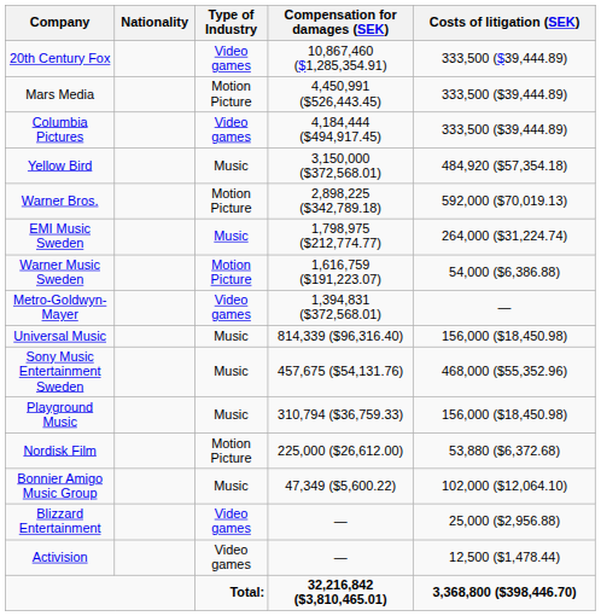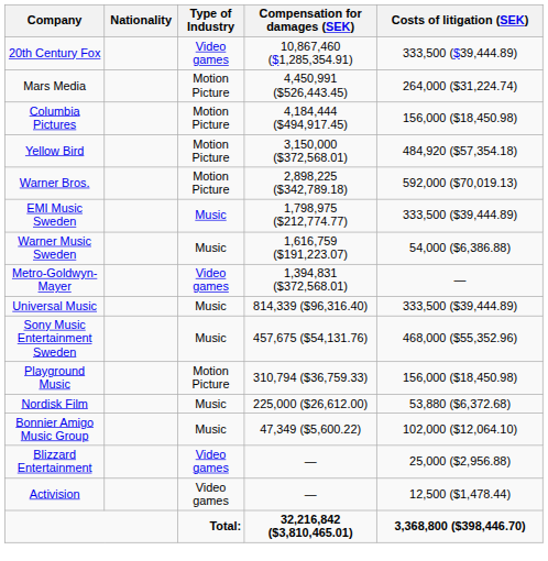 <table width=57% class="wikitable sortable">
 <tr>
 <th width=15%>Company</th>
 <th width=5%>Nationality</th>
 <th width=10%>Type of Industry</th>
 <th width=20%>Compensation for damages (<a href='#'>SEK</a>)</th>
 <th width=25%>Costs of litigation (<a href='#'>SEK</a>)</th>
 </tr>
 <tr>
 <td align=center><a href='#'>20th Century Fox</a></td>
 <td align=center></td>
 <td align=center><a href='#'>Video games</a></td>
 <td align=center>10,867,460 (<a href='#'>$</a>1,285,354.91)</td>
 <td align=center>333,500 (<a href='#'>$</a>39,444.89)</td>
 </tr>
 <tr>
 <td align=center>Mars Media</td>
 <td align=center></td>
 <td align=center>Motion Picture</td>
 <td align=center>4,450,991 ($526,443.45)</td>
-<td align=center>333,500 ($39,444.89)</td>
+<td align=center>264,000 ($31,224.74)</td>
 </tr>
 <tr>
 <td align=center><a href='#'>Columbia Pictures</a></td>
 <td align=center></td>
-<td align=center><a href='#'>Video games</a></td>
+<td align=center>Motion Picture</td>
 <td align=center>4,184,444 ($494,917.45)</td>
-<td align=center>333,500 ($39,444.89)</td>
+<td align=center>156,000 ($18,450.98)</td>
 </tr>
 <tr>
 <td align=center><a href='#'>Yellow Bird</a></td>
 <td align=center></td>
-<td align=center>Music</td>
+<td align=center>Motion Picture</td>
 <td align=center>3,150,000 ($372,568.01)</td>
 <td align=center>484,920 ($57,354.18)</td>
 </tr>
 <tr>
 <td align=center><a href='#'>Warner Bros.</a></td>
 <td align=center></td>
 <td align=center>Motion Picture</td>
 <td align=center>2,898,225 ($342,789.18)</td>
 <td align=center>592,000 ($70,019.13)</td>
 </tr>
 <tr>
 <td align=center><a href='#'>EMI Music Sweden</a></td>
 <td align=center></td>
 <td align=center><a href='#'>Music</a></td>
 <td align=center>1,798,975 ($212,774.77)</td>
-<td align=center>264,000 ($31,224.74)</td>
+<td align=center>333,500 ($39,444.89)</td>
 </tr>
 <tr>
 <td align=center><a href='#'>Warner Music Sweden</a></td>
 <td align=center></td>
-<td align=center><a href='#'>Motion Picture</a></td>
+<td align=center>Music</td>
 <td align=center>1,616,759 ($191,223.07)</td>
 <td align=center>54,000 ($6,386.88)</td>
 </tr>
 <tr>
 <td align=center><a href='#'>Metro-Goldwyn-Mayer</a></td>
 <td align=center></td>
 <td align=center><a href='#'>Video games</a></td>
 <td align=center>1,394,831 ($372,568.01)</td>
 <td align=center>—</td>
 </tr>
 <tr>
 <td align=center><a href='#'>Universal Music</a></td>
 <td align=center></td>
 <td align=center>Music</td>
 <td align=center>814,339 ($96,316.40)</td>
-<td align=center>156,000 ($18,450.98)</td>
+<td align=center>333,500 ($39,444.89)</td>
 </tr>
 <tr>
 <td align=center><a href='#'>Sony Music Entertainment Sweden</a></td>
 <td align=center></td>
 <td align=center>Music</td>
 <td align=center>457,675 ($54,131.76)</td>
 <td align=center>468,000 ($55,352.96)</td>
 </tr>
 <tr>
 <td align=center><a href='#'>Playground Music</a></td>
 <td align=center></td>
-<td align=center>Music</td>
+<td align=center>Motion Picture</td>
 <td align=center>310,794 ($36,759.33)</td>
 <td align=center>156,000 ($18,450.98)</td>
 </tr>
 <tr>
 <td align=center><a href='#'>Nordisk Film</a></td>
 <td align=center></td>
-<td align=center>Motion Picture</td>
+<td align=center>Music</td>
 <td align=center>225,000 ($26,612.00)</td>
 <td align=center>53,880 ($6,372.68)</td>
 </tr>
 <tr>
 <td align=center><a href='#'>Bonnier Amigo Music Group</a></td>
 <td align=center></td>
 <td align=center>Music</td>
 <td align=center>47,349 ($5,600.22)</td>
 <td align=center>102,000 ($12,064.10)</td>
 </tr>
 <tr>
 <td align=center><a href='#'>Blizzard Entertainment</a></td>
 <td align=center></td>
 <td align=center><a href='#'>Video games</a></td>
 <td align=center>—</td>
 <td align=center>25,000 ($2,956.88)</td>
 </tr>
 <tr>
 <td align=center><a href='#'>Activision</a></td>
 <td align=center></td>
 <td align=center>Video games</td>
 <td align=center>—</td>
 <td align=center>12,500 ($1,478.44)</td>
 </tr>
 <tr>
 <td colspan="2"></td>
 <td align=right><strong>Total:</strong></td>
 <td align=center><strong>32,216,842 ($3,810,465.01)</strong></td>
 <td align=center><strong>3,368,800 ($398,446.70)</strong></td>
 </tr>
 </table>
